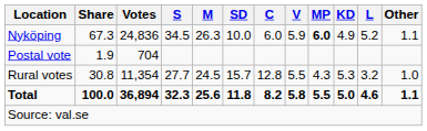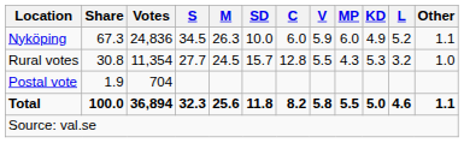 <table class="wikitable sortable" style=text-align:right>
 <tr>
 <th>Location</th>
 <th>Share</th>
 <th>Votes</th>
 <th><a href='#'>S</a></th>
 <th><a href='#'>M</a></th>
 <th><a href='#'>SD</a></th>
 <th><a href='#'>C</a></th>
 <th><a href='#'>V</a></th>
 <th><a href='#'>MP</a></th>
 <th><a href='#'>KD</a></th>
 <th><a href='#'>L</a></th>
 <th>Other</th>
 </tr>
 <tr>
 <td align=left><a href='#'>Nyköping</a></td>
 <td>67.3</td>
 <td>24,836</td>
 <td>34.5</td>
 <td>26.3</td>
 <td>10.0</td>
 <td>6.0</td>
 <td>5.9</td>
-<td><strong>6.0</strong></td>
+<td>6.0</td>
 <td>4.9</td>
 <td>5.2</td>
 <td>1.1</td>
+</tr>
+<tr>
+<td align=left>Rural votes</td>
+<td>30.8</td>
+<td>11,354</td>
+<td>27.7</td>
+<td>24.5</td>
+<td>15.7</td>
+<td>12.8</td>
+<td>5.5</td>
+<td>4.3</td>
+<td>5.3</td>
+<td>3.2</td>
+<td>1.0</td>
 </tr>
 <tr>
 <td align=left><a href='#'>Postal vote</a></td>
 <td>1.9</td>
 <td>704</td>
 <td></td>
 <td></td>
 <td></td>
 <td></td>
 <td></td>
 <td></td>
 <td></td>
 <td></td>
 <td></td>
-</tr>
-<tr>
-<td align=left>Rural votes</td>
-<td>30.8</td>
-<td>11,354</td>
-<td>27.7</td>
-<td>24.5</td>
-<td>15.7</td>
-<td>12.8</td>
-<td>5.5</td>
-<td>4.3</td>
-<td>5.3</td>
-<td>3.2</td>
-<td>1.0</td>
 </tr>
 <tr>
 <td align=left><strong>Total</strong></td>
 <td><strong>100.0</strong></td>
 <td><strong>36,894</strong></td>
 <td><strong>32.3</strong></td>
 <td><strong>25.6</strong></td>
 <td><strong>11.8</strong></td>
 <td><strong>8.2</strong></td>
 <td><strong>5.8</strong></td>
 <td><strong>5.5</strong></td>
 <td><strong>5.0</strong></td>
 <td><strong>4.6</strong></td>
 <td><strong>1.1</strong></td>
 </tr>
 <tr>
 <td align=left colspan=12>Source: val.se </td>
 </tr>
 </table>
